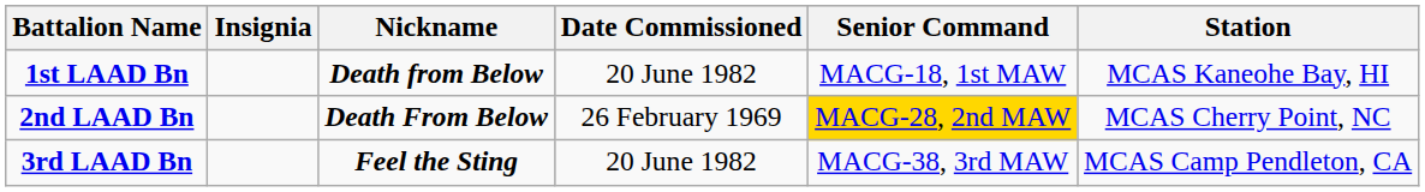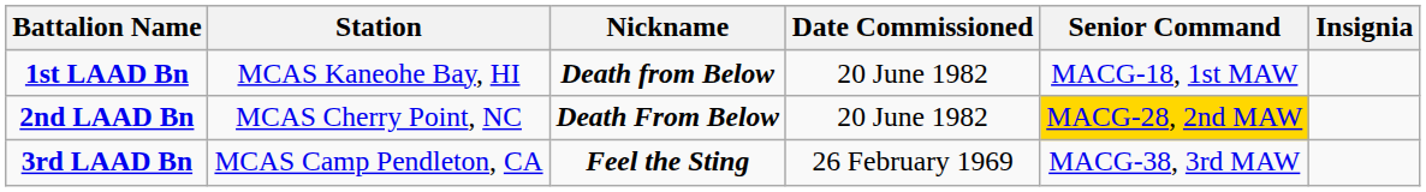 <table class="wikitable sortable" style="text-align:center;">
 <tr bgcolor="#CCCCCC">
 <th>Battalion Name</th>
-<th>Insignia</th>
+<th>Station</th>
 <th>Nickname</th>
 <th>Date Commissioned</th>
 <th>Senior Command</th>
-<th>Station</th>
+<th>Insignia</th>
 </tr>
 <tr>
 <td><strong><a href='#'>1st LAAD Bn</a></strong></td>
-<td><strong></strong></td>
+<td><a href='#'>MCAS Kaneohe Bay</a>, <a href='#'>HI</a></td>
 <td><strong><em>Death from Below</em></strong></td>
 <td>20 June 1982</td>
 <td><a href='#'>MACG-18</a>, <a href='#'>1st MAW</a></td>
-<td><a href='#'>MCAS Kaneohe Bay</a>, <a href='#'>HI</a></td>
+<td><strong></strong></td>
 </tr>
 <tr>
 <td><strong><a href='#'>2nd LAAD Bn</a></strong></td>
+<td><a href='#'>MCAS Cherry Point</a>, <a href='#'>NC</a></td>
+<td><strong><em>Death From Below</em></strong></td>
+<td>20 June 1982</td>
+<td style="background: gold;"><a href='#'>MACG-28</a>, <a href='#'>2nd MAW</a></td>
 <td><strong></strong></td>
-<td><strong><em>Death From Below</em></strong></td>
-<td>26 February 1969</td>
-<td style="background: gold;"><a href='#'>MACG-28</a>, <a href='#'>2nd MAW</a></td>
-<td><a href='#'>MCAS Cherry Point</a>, <a href='#'>NC</a></td>
 </tr>
 <tr>
 <td><strong><a href='#'>3rd LAAD Bn</a></strong></td>
+<td><a href='#'>MCAS Camp Pendleton</a>, <a href='#'>CA</a></td>
+<td><strong><em>Feel the Sting</em></strong></td>
+<td>26 February 1969</td>
+<td><a href='#'>MACG-38</a>, <a href='#'>3rd MAW</a></td>
 <td><strong></strong></td>
-<td><strong><em>Feel the Sting</em></strong></td>
-<td>20 June 1982</td>
-<td><a href='#'>MACG-38</a>, <a href='#'>3rd MAW</a></td>
-<td><a href='#'>MCAS Camp Pendleton</a>, <a href='#'>CA</a></td>
 </tr>
 </table>
